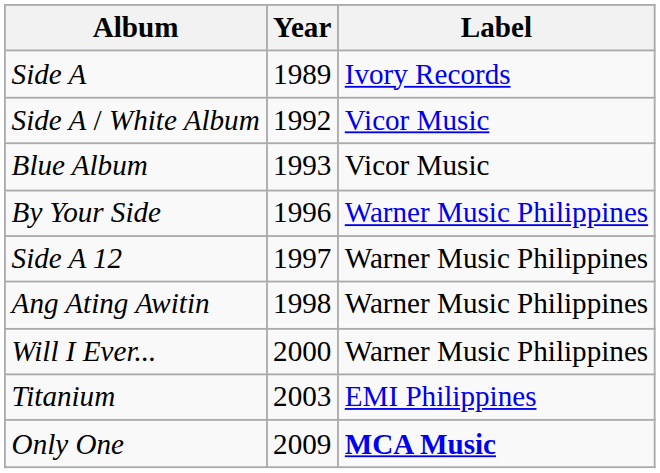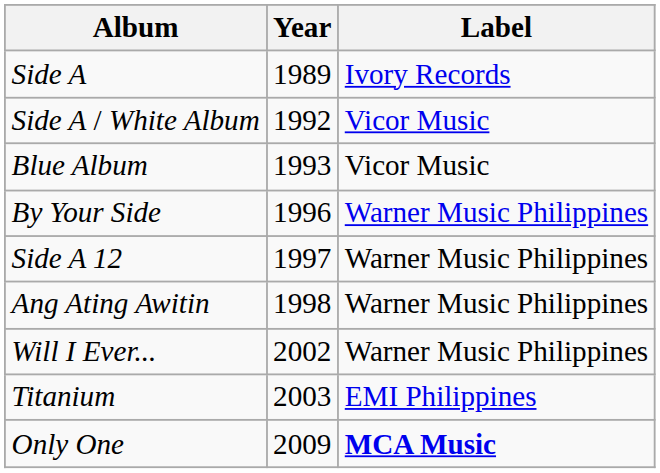 <table class="wikitable">
 <tr>
 <th>Album</th>
 <th>Year</th>
 <th>Label</th>
 </tr>
 <tr>
 <td><em>Side A</em></td>
 <td>1989</td>
 <td><a href='#'>Ivory Records</a></td>
 </tr>
 <tr>
 <td><em>Side A</em> / <em>White Album</em></td>
 <td>1992</td>
 <td><a href='#'>Vicor Music</a></td>
 </tr>
 <tr>
 <td><em>Blue Album</em></td>
 <td>1993</td>
 <td>Vicor Music</td>
 </tr>
 <tr>
 <td><em>By Your Side</em></td>
 <td>1996</td>
 <td><a href='#'>Warner Music Philippines</a></td>
 </tr>
 <tr>
 <td><em>Side A 12</em></td>
 <td>1997</td>
 <td>Warner Music Philippines</td>
 </tr>
 <tr>
 <td><em>Ang Ating Awitin</em></td>
 <td>1998</td>
 <td>Warner Music Philippines</td>
 </tr>
 <tr>
 <td><em>Will I Ever...</em></td>
-<td>2000</td>
+<td>2002</td>
 <td>Warner Music Philippines</td>
 </tr>
 <tr>
 <td><em>Titanium</em></td>
 <td>2003</td>
 <td><a href='#'>EMI Philippines</a></td>
 </tr>
 <tr>
 <td><em>Only One</em></td>
 <td>2009</td>
 <td><strong><a href='#'>MCA Music</a></strong></td>
 </tr>
 </table>
